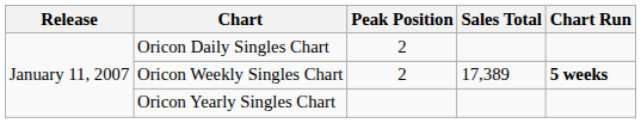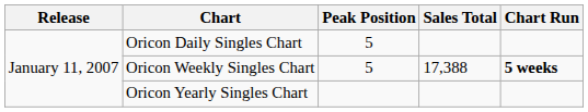 <table class="wikitable">
 <tr>
 <th>Release</th>
 <th>Chart</th>
 <th>Peak Position</th>
 <th>Sales Total</th>
 <th>Chart Run</th>
 </tr>
 <tr>
 <td rowspan="3">January 11, 2007</td>
 <td>Oricon Daily Singles Chart</td>
-<td align="center">2</td>
+<td align="center">5</td>
 <td></td>
 <td></td>
 </tr>
 <tr>
 <td>Oricon Weekly Singles Chart</td>
-<td align="center">2</td>
-<td>17,389</td>
+<td align="center">5</td>
+<td>17,388</td>
 <td><strong>5 weeks</strong></td>
 </tr>
 <tr>
 <td>Oricon Yearly Singles Chart</td>
 <td align="center"></td>
 <td></td>
 <td></td>
 </tr>
 </table>
